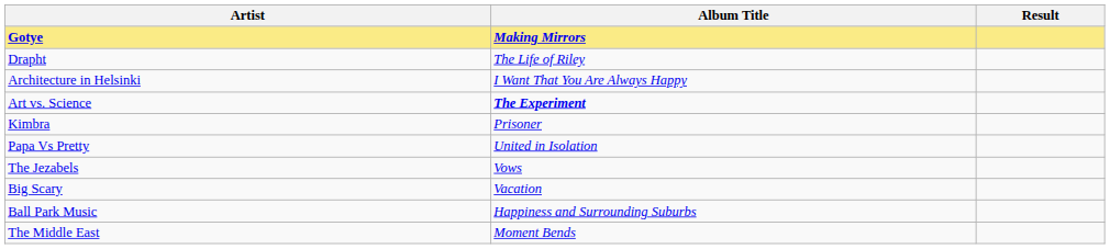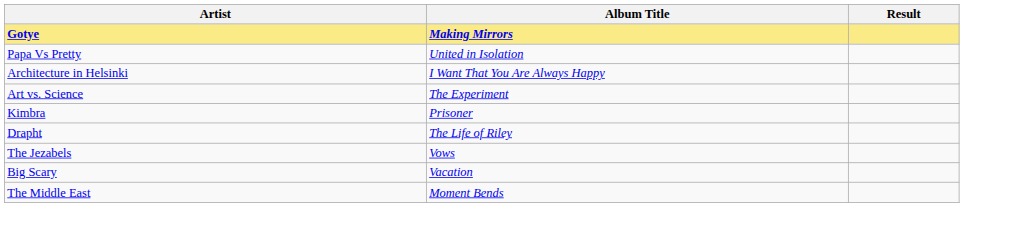 <table class="sortable wikitable">
 <tr>
 <th width="19%">Artist</th>
 <th width="19%">Album Title</th>
 <th width="5%">Result</th>
 </tr>
 <tr style="background:#FAEB86">
 <td><strong><a href='#'>Gotye</a></strong></td>
 <td><strong><em><a href='#'>Making Mirrors</a></em></strong></td>
 <td></td>
 </tr>
 <tr>
-<td><a href='#'>Drapht</a></td>
-<td><em><a href='#'>The Life of Riley</a></em></td>
+<td><a href='#'>Papa Vs Pretty</a></td>
+<td><em><a href='#'>United in Isolation</a></em></td>
 <td></td>
 </tr>
 <tr>
 <td><a href='#'>Architecture in Helsinki</a></td>
 <td><em><a href='#'>I Want That You Are Always Happy</a></em></td>
 <td></td>
 </tr>
 <tr>
 <td><a href='#'>Art vs. Science</a></td>
-<td><strong><em><a href='#'>The Experiment</a></em></strong></td>
+<td><em><a href='#'>The Experiment</a></em></td>
 <td></td>
 </tr>
 <tr>
 <td><a href='#'>Kimbra</a></td>
 <td><em><a href='#'>Prisoner</a></em></td>
 <td></td>
 </tr>
 <tr>
-<td><a href='#'>Papa Vs Pretty</a></td>
-<td><em><a href='#'>United in Isolation</a></em></td>
+<td><a href='#'>Drapht</a></td>
+<td><em><a href='#'>The Life of Riley</a></em></td>
 <td></td>
 </tr>
 <tr>
 <td><a href='#'>The Jezabels</a></td>
 <td><em><a href='#'>Vows</a></em></td>
 <td></td>
 </tr>
 <tr>
 <td><a href='#'>Big Scary</a></td>
 <td><em><a href='#'>Vacation</a></em></td>
 <td></td>
 </tr>
 <tr>
-<td><a href='#'>Ball Park Music</a></td>
-<td><em><a href='#'>Happiness and Surrounding Suburbs</a></em></td>
-<td></td>
-</tr>
-<tr>
 <td><a href='#'>The Middle East</a></td>
 <td><em><a href='#'>Moment Bends</a></em></td>
 <td></td>
 </tr>
 </table>
